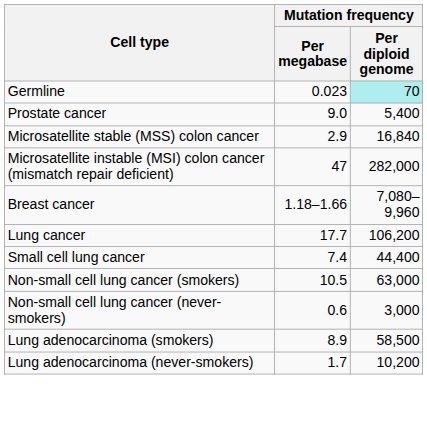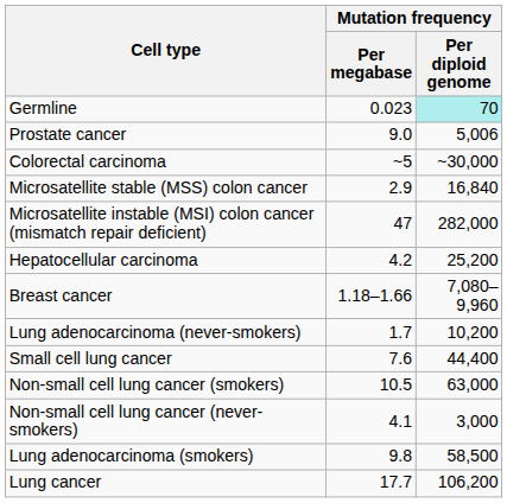 <table class="wikitable">
 <tr>
 <th width=300 rowspan=2>Cell type</th>
 <th colspan=2>Mutation frequency</th>
 </tr>
 <tr>
 <th width=75>Per megabase</th>
 <th width=75>Per diploid genome</th>
 </tr>
 <tr>
 <td>Germline</td>
 <td align="right">0.023</td>
 <td align="right" style="background: paleturquoise;">70</td>
 </tr>
 <tr>
 <td>Prostate cancer</td>
 <td align="right">9.0</td>
-<td align="right">5,400</td>
+<td align="right">5,006</td>
+</tr>
+<tr>
+<td>Colorectal carcinoma</td>
+<td align="right">~5</td>
+<td align="right">~30,000</td>
 </tr>
 <tr>
 <td>Microsatellite stable (MSS) colon cancer</td>
 <td align="right">2.9</td>
 <td align="right">16,840</td>
 </tr>
 <tr>
 <td>Microsatellite instable (MSI) colon cancer (mismatch repair deficient)</td>
 <td align="right">47</td>
 <td align="right">282,000</td>
 </tr>
 <tr>
+<td>Hepatocellular carcinoma</td>
+<td align="right">4.2</td>
+<td align="right">25,200</td>
+</tr>
+<tr>
 <td>Breast cancer</td>
 <td align="right">1.18–1.66</td>
 <td align="right">7,080–9,960</td>
 </tr>
 <tr>
-<td>Lung cancer</td>
-<td align="right">17.7</td>
-<td align="right">106,200</td>
+<td>Lung adenocarcinoma (never-smokers)</td>
+<td align="right">1.7</td>
+<td align="right">10,200</td>
 </tr>
 <tr>
 <td>Small cell lung cancer</td>
-<td align="right">7.4</td>
+<td align="right">7.6</td>
 <td align="right">44,400</td>
 </tr>
 <tr>
 <td>Non-small cell lung cancer (smokers)</td>
 <td align="right">10.5</td>
 <td align="right">63,000</td>
 </tr>
 <tr>
 <td>Non-small cell lung cancer (never-smokers)</td>
-<td align="right">0.6</td>
+<td align="right">4.1</td>
 <td align="right">3,000</td>
 </tr>
 <tr>
 <td>Lung adenocarcinoma (smokers)</td>
-<td align="right">8.9</td>
+<td align="right">9.8</td>
 <td align="right">58,500</td>
 </tr>
 <tr>
-<td>Lung adenocarcinoma (never-smokers)</td>
-<td align="right">1.7</td>
-<td align="right">10,200</td>
+<td>Lung cancer</td>
+<td align="right">17.7</td>
+<td align="right">106,200</td>
 </tr>
 </table>
